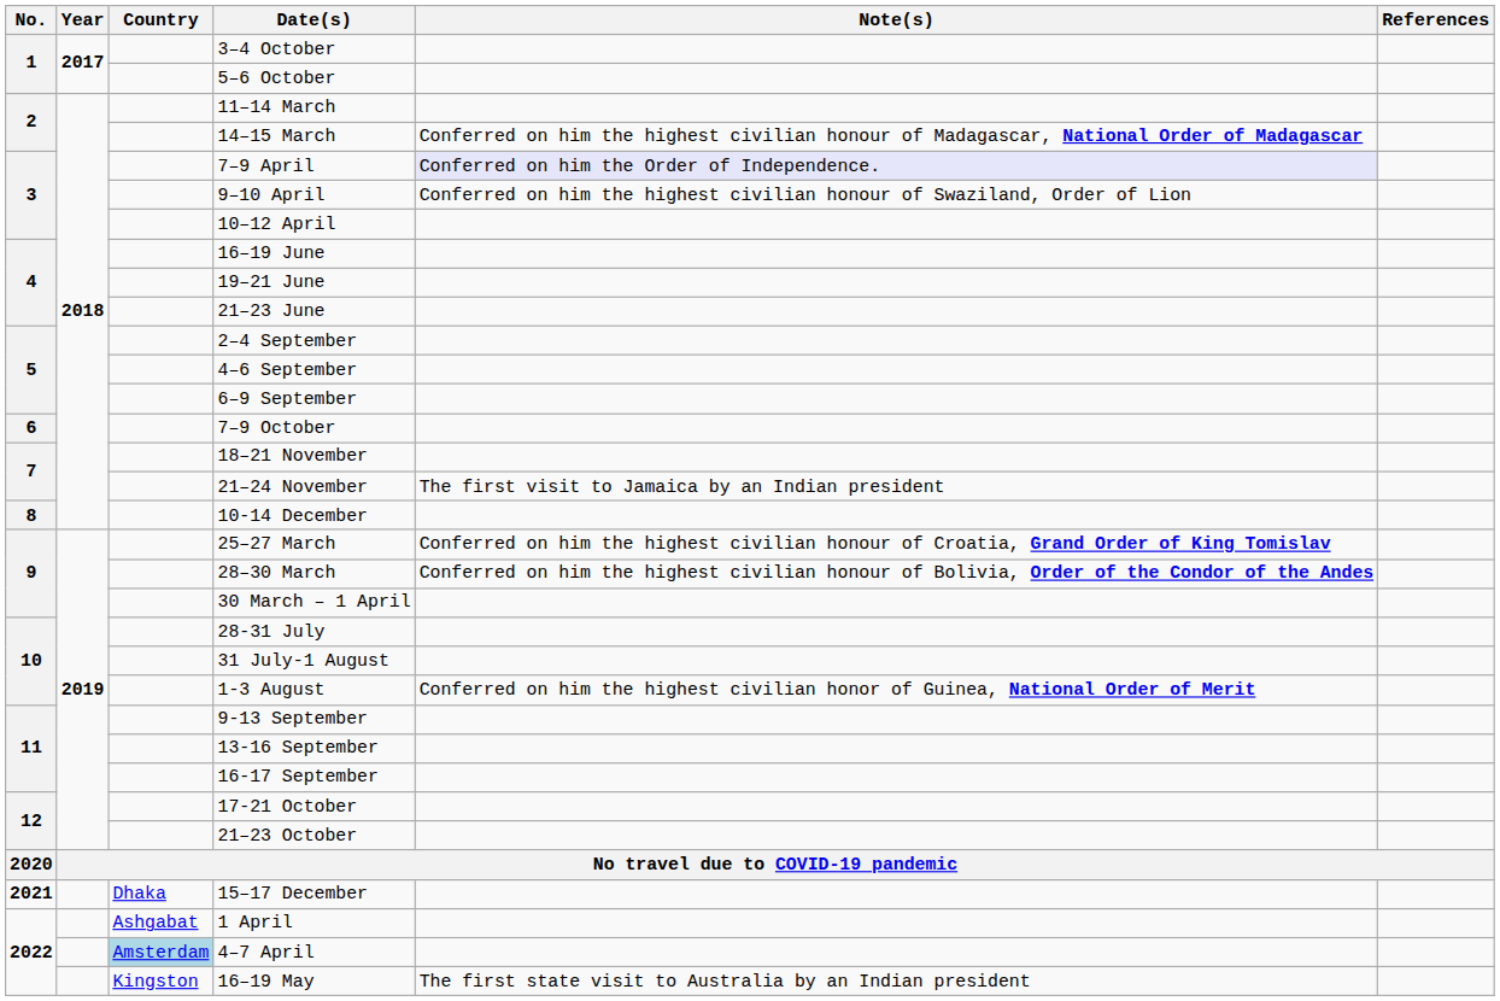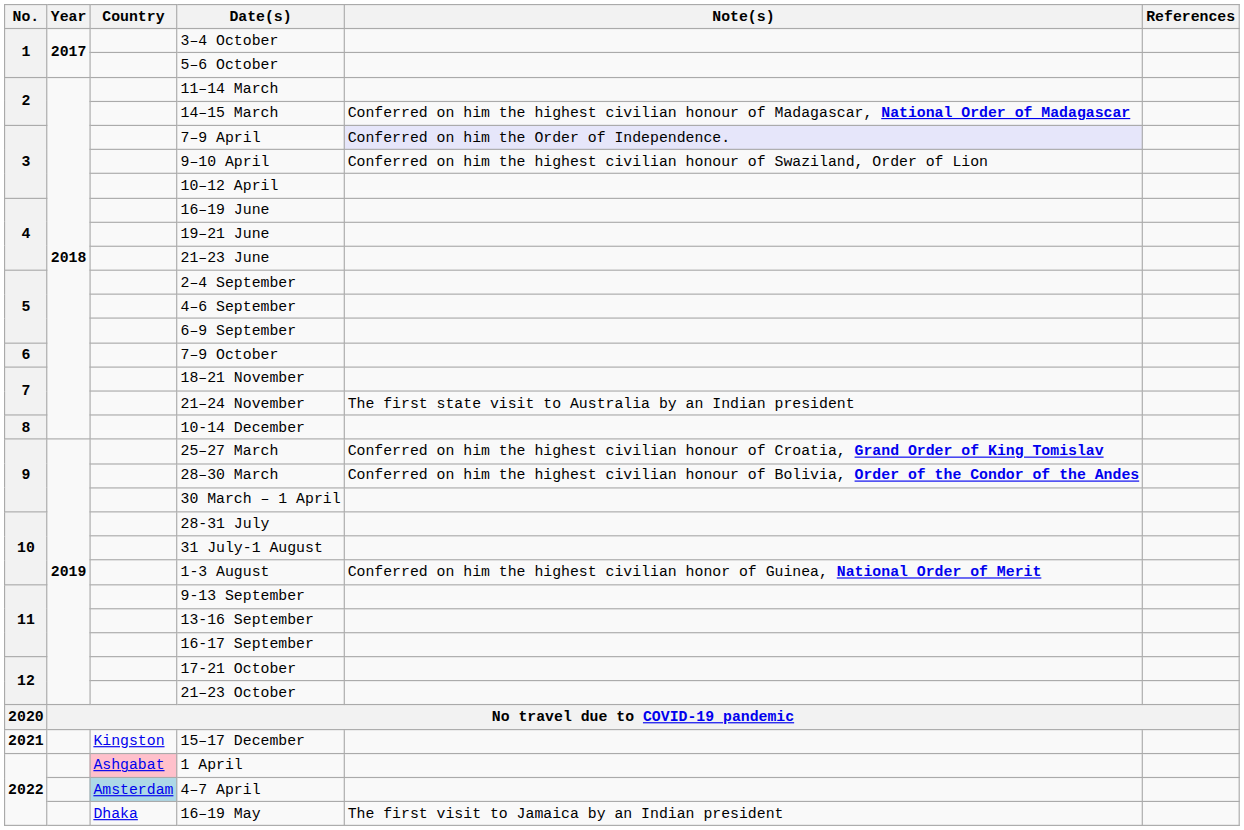 <table class="wikitable">
 <tr>
 <th>No.</th>
 <th>Year</th>
 <th>Country</th>
 <th>Date(s)</th>
 <th>Note(s)</th>
 <th>References</th>
 </tr>
 <tr>
 <th rowspan="2">1</th>
 <td rowspan="2"><strong>2017</strong></td>
 <td></td>
 <td>3–4 October</td>
 <td></td>
 <td></td>
 </tr>
 <tr>
 <td></td>
 <td>5–6 October</td>
 <td></td>
 <td></td>
 </tr>
 <tr>
 <th rowspan="2">2</th>
 <td rowspan="15"><strong>2018</strong></td>
 <td></td>
 <td>11–14 March</td>
 <td></td>
 <td></td>
 </tr>
 <tr>
 <td></td>
 <td>14–15 March</td>
 <td>Conferred on him the highest civilian honour of Madagascar, <strong><a href='#'>National Order of Madagascar</a></strong></td>
 <td></td>
 </tr>
 <tr>
 <th rowspan="3">3</th>
 <td></td>
 <td>7–9 April</td>
 <td style="background: lavender;">Conferred on him the Order of Independence.</td>
 <td></td>
 </tr>
 <tr>
 <td></td>
 <td>9–10 April</td>
 <td>Conferred on him the highest civilian honour of Swaziland, Order of Lion</td>
 <td></td>
 </tr>
 <tr>
 <td></td>
 <td>10–12 April</td>
 <td></td>
 <td></td>
 </tr>
 <tr>
 <th rowspan="3">4</th>
 <td></td>
 <td>16–19 June</td>
 <td></td>
 <td></td>
 </tr>
 <tr>
 <td></td>
 <td>19–21 June</td>
 <td></td>
 <td></td>
 </tr>
 <tr>
 <td></td>
 <td>21–23 June</td>
 <td></td>
 <td></td>
 </tr>
 <tr>
 <th rowspan="3">5</th>
 <td></td>
 <td>2–4 September</td>
 <td></td>
 <td></td>
 </tr>
 <tr>
 <td></td>
 <td>4–6 September</td>
 <td></td>
 <td></td>
 </tr>
 <tr>
 <td></td>
 <td>6–9 September</td>
 <td></td>
 <td></td>
 </tr>
 <tr>
 <th>6</th>
 <td></td>
 <td>7–9 October</td>
 <td></td>
 <td></td>
 </tr>
 <tr>
 <th rowspan="2">7</th>
 <td></td>
 <td>18–21 November</td>
 <td></td>
 <td></td>
 </tr>
 <tr>
 <td></td>
 <td>21–24 November</td>
-<td>The first visit to Jamaica by an Indian president</td>
+<td>The first state visit to Australia by an Indian president</td>
 <td></td>
 </tr>
 <tr>
 <th>8</th>
 <td></td>
 <td>10-14 December</td>
 <td></td>
 <td></td>
 </tr>
 <tr>
 <th rowspan="3">9</th>
 <td rowspan="11"><strong>2019</strong></td>
 <td></td>
 <td>25–27 March</td>
 <td>Conferred on him the highest civilian honour of Croatia, <strong><a href='#'>Grand Order of King Tomislav</a></strong></td>
 <td></td>
 </tr>
 <tr>
 <td></td>
 <td>28–30 March</td>
 <td>Conferred on him the highest civilian honour of Bolivia, <strong><a href='#'>Order of the Condor of the Andes</a></strong></td>
 <td></td>
 </tr>
 <tr>
 <td></td>
 <td>30 March – 1 April</td>
 <td></td>
 <td></td>
 </tr>
 <tr>
 <th rowspan="3">10</th>
 <td></td>
 <td>28-31 July</td>
 <td></td>
 <td></td>
 </tr>
 <tr>
 <td></td>
 <td>31 July-1 August</td>
 <td></td>
 <td></td>
 </tr>
 <tr>
 <td></td>
 <td>1-3 August</td>
 <td>Conferred on him the highest civilian honor of Guinea, <strong><a href='#'>National Order of Merit</a></strong></td>
 <td></td>
 </tr>
 <tr>
 <th rowspan="3">11</th>
 <td></td>
 <td>9-13 September</td>
 <td></td>
 <td></td>
 </tr>
 <tr>
 <td></td>
 <td>13-16 September</td>
 <td></td>
 <td></td>
 </tr>
 <tr>
 <td></td>
 <td>16-17 September</td>
 <td></td>
 <td></td>
 </tr>
 <tr>
 <th rowspan="2">12</th>
 <td></td>
 <td>17-21 October</td>
 <td></td>
 <td></td>
 </tr>
 <tr>
 <td></td>
 <td>21–23 October</td>
 <td></td>
 <td></td>
 </tr>
 <tr>
 <th rowspan="1"><strong>2020</strong></th>
 <th colspan="5"><strong>No travel due to <a href='#'>COVID-19 pandemic</a></strong></th>
 </tr>
 <tr>
 <td><strong>2021</strong></td>
 <td></td>
-<td><a href='#'>Dhaka</a></td>
+<td><a href='#'>Kingston</a></td>
 <td>15–17 December</td>
 <td></td>
 <td></td>
 </tr>
 <tr>
 <td rowspan="3"><strong>2022</strong></td>
 <td></td>
-<td><a href='#'>Ashgabat</a></td>
+<td style="background: pink;"><a href='#'>Ashgabat</a></td>
 <td>1 April</td>
 <td></td>
 <td></td>
 </tr>
 <tr>
 <td></td>
 <td style="background: lightblue;"><a href='#'>Amsterdam</a></td>
 <td>4–7 April</td>
 <td></td>
 <td></td>
 </tr>
 <tr>
 <td></td>
-<td><a href='#'>Kingston</a></td>
+<td><a href='#'>Dhaka</a></td>
 <td>16–19 May</td>
-<td>The first state visit to Australia by an Indian president</td>
+<td>The first visit to Jamaica by an Indian president</td>
 <td></td>
 </tr>
 </table>
